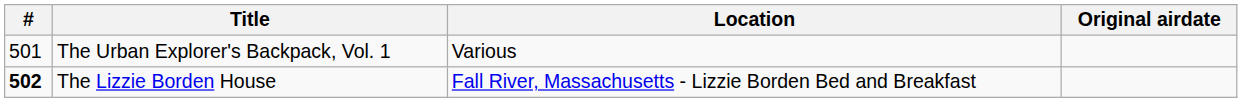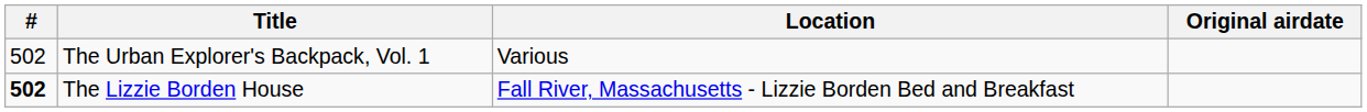 <table class="wikitable" style="width:80%;">
 <tr>
 <th>#</th>
 <th>Title</th>
 <th>Location</th>
 <th>Original airdate</th>
 </tr>
 <tr>
-<td>501</td>
+<td>502</td>
 <td>The Urban Explorer's Backpack, Vol. 1</td>
 <td>Various</td>
 <td></td>
 </tr>
 <tr>
 <td><strong>502</strong></td>
 <td>The <a href='#'>Lizzie Borden</a> House</td>
 <td><a href='#'>Fall River, Massachusetts</a> - Lizzie Borden Bed and Breakfast</td>
 </tr>
 </table>
